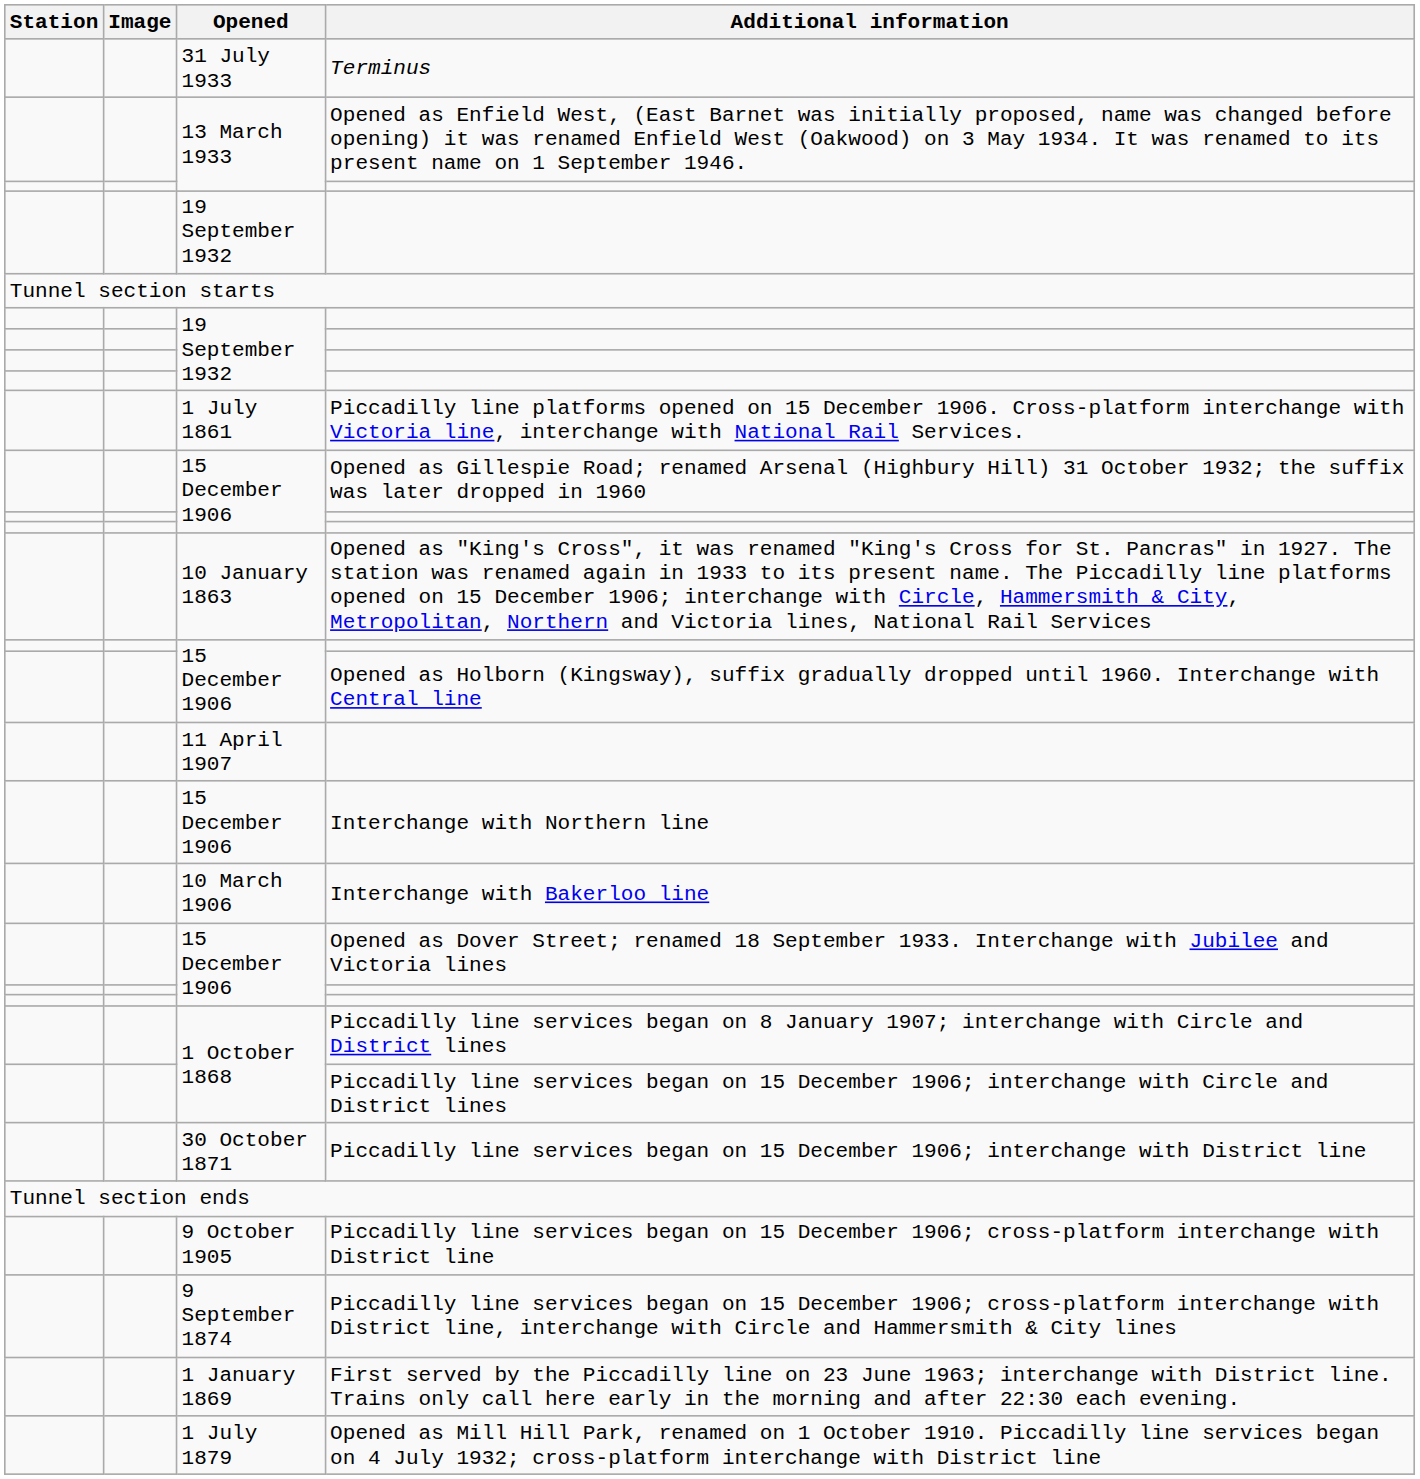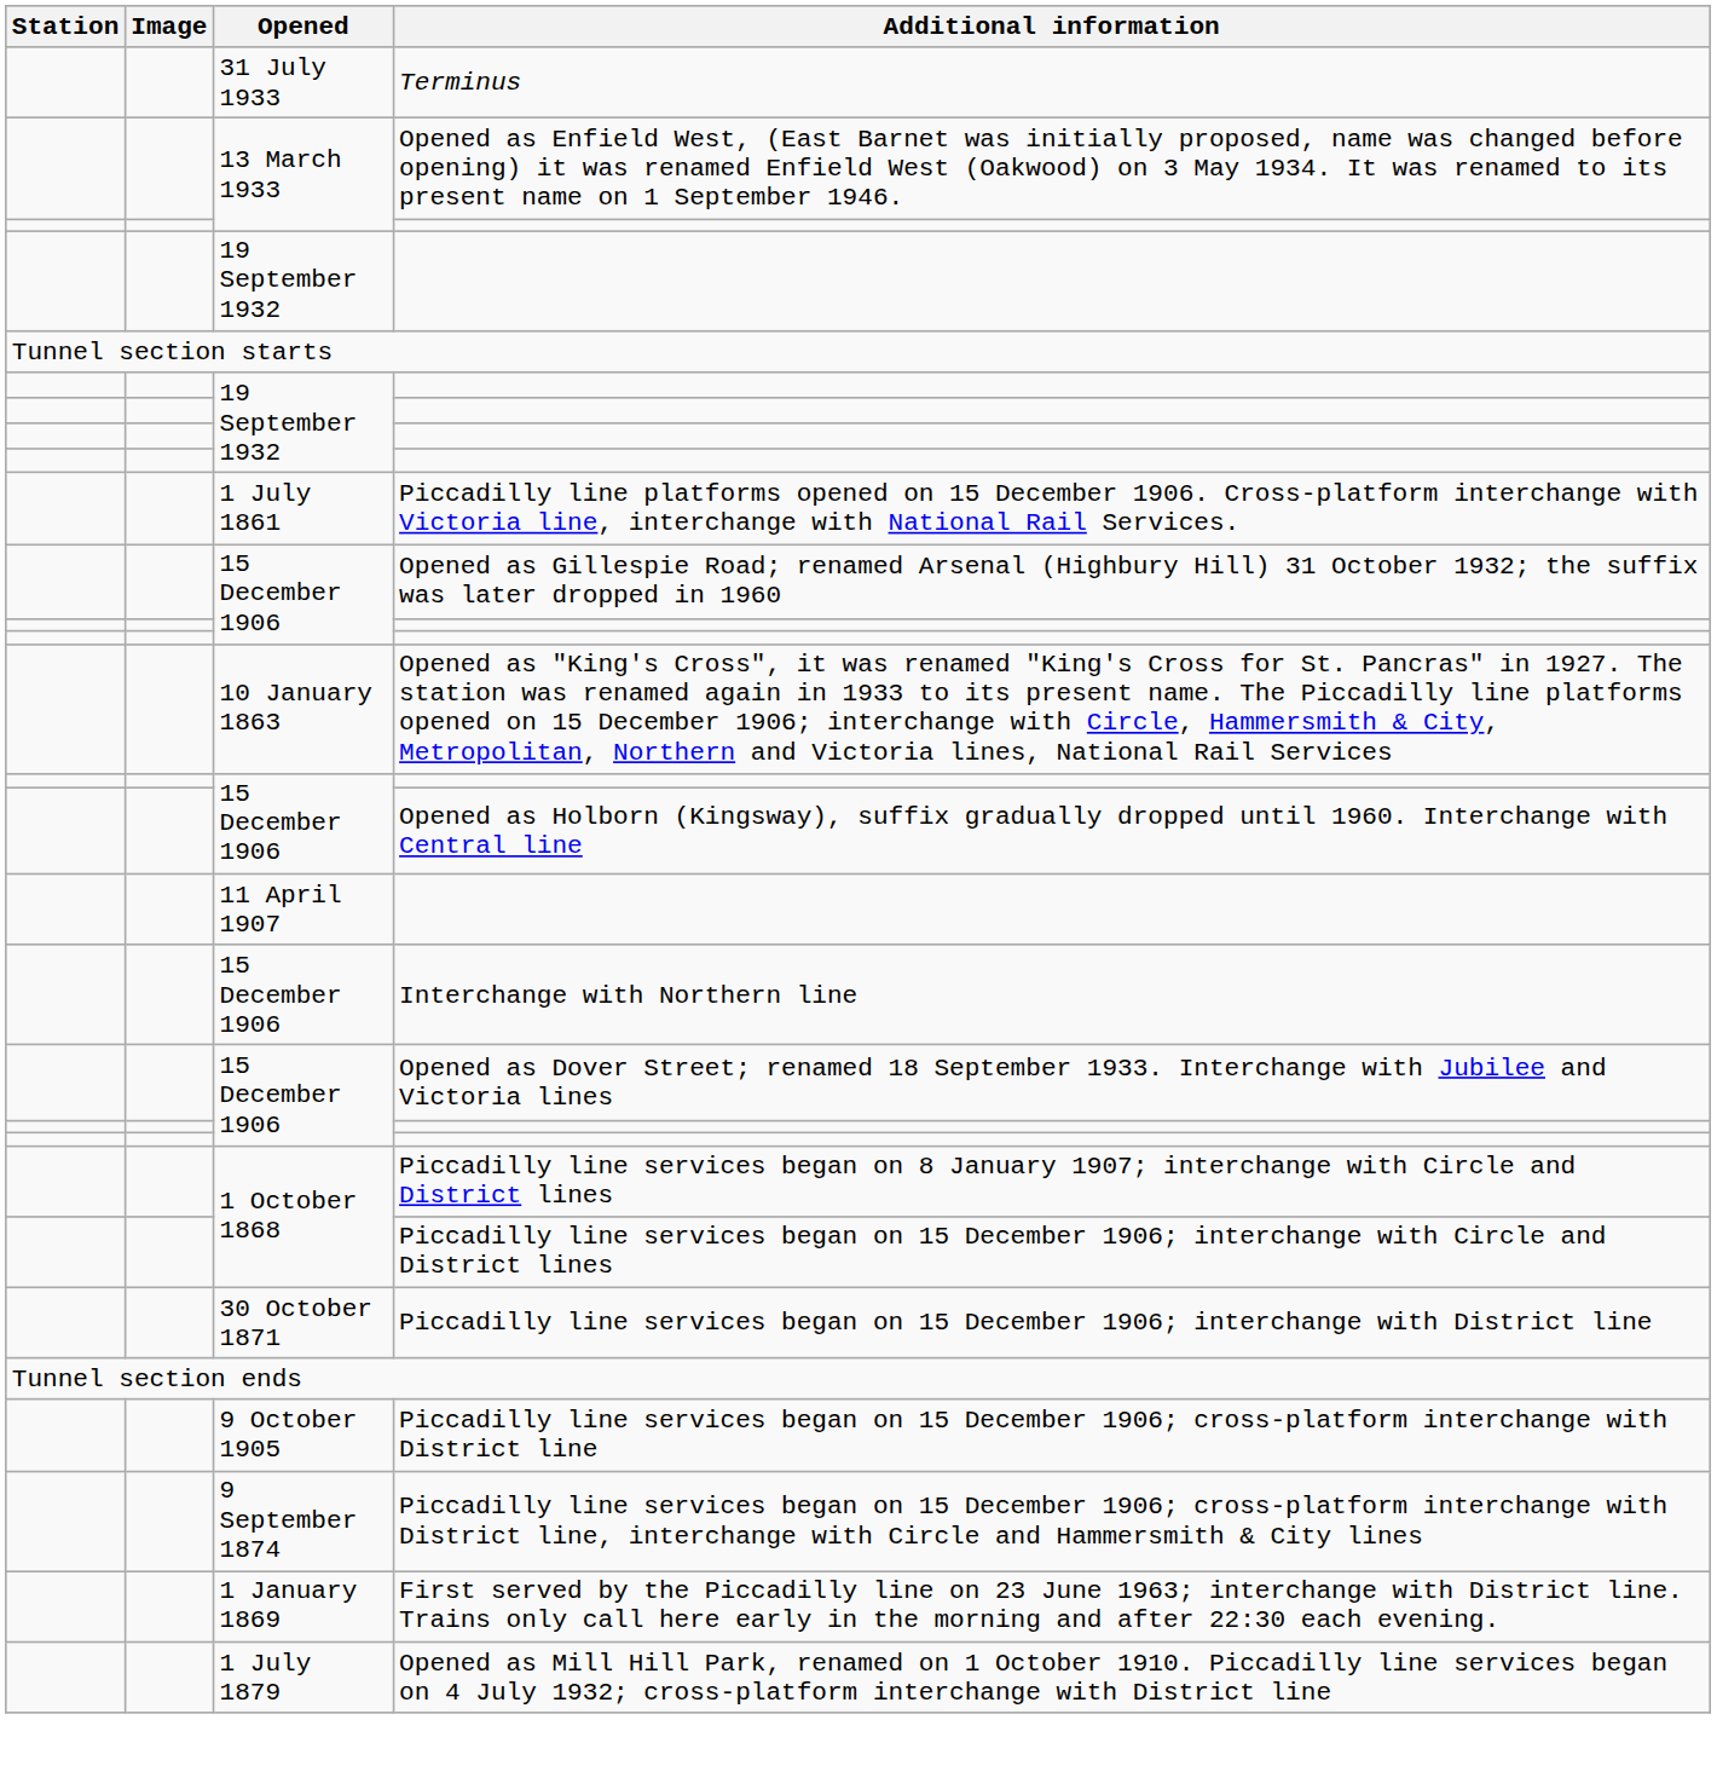 <table class="wikitable">
 <tr>
 <th>Station</th>
 <th>Image</th>
 <th>Opened</th>
 <th>Additional information</th>
 </tr>
 <tr>
 <td> </td>
 <td></td>
 <td>31 July 1933</td>
 <td><em>Terminus</em> </td>
 </tr>
 <tr>
 <td> </td>
 <td></td>
 <td rowspan="2">13 March 1933</td>
 <td>Opened as Enfield West, (East Barnet was initially proposed, name was changed before opening) it was renamed Enfield West (Oakwood) on 3 May 1934. It was renamed to its present name on 1 September 1946. </td>
 </tr>
 <tr>
 <td></td>
 <td></td>
 <td></td>
 </tr>
 <tr>
 <td></td>
 <td></td>
 <td>19 September 1932</td>
 <td></td>
 </tr>
 <tr>
 <td colspan="4">Tunnel section starts</td>
 </tr>
 <tr>
 <td></td>
 <td></td>
 <td rowspan="4">19 September 1932</td>
 <td></td>
 </tr>
 <tr>
 <td></td>
 <td></td>
 <td></td>
 </tr>
 <tr>
 <td></td>
 <td></td>
 <td></td>
 </tr>
 <tr>
 <td></td>
 <td></td>
 <td></td>
 </tr>
 <tr>
 <td>   </td>
 <td></td>
 <td>1 July 1861</td>
 <td>Piccadilly line platforms opened on 15 December 1906. Cross-platform interchange with <a href='#'>Victoria line</a>, interchange with <a href='#'>National Rail</a> Services. </td>
 </tr>
 <tr>
 <td></td>
 <td></td>
 <td rowspan="3">15 December 1906</td>
 <td>Opened as Gillespie Road; renamed Arsenal (Highbury Hill) 31 October 1932; the suffix was later dropped in 1960 </td>
 </tr>
 <tr>
 <td></td>
 <td></td>
 <td></td>
 </tr>
 <tr>
 <td> </td>
 <td></td>
 <td></td>
 </tr>
 <tr>
 <td>    </td>
 <td></td>
 <td>10 January 1863</td>
 <td>Opened as "King's Cross", it was renamed "King's Cross for St. Pancras" in 1927. The station was renamed again in 1933 to its present name. The Piccadilly line platforms opened on 15 December 1906; interchange with <a href='#'>Circle</a>, <a href='#'>Hammersmith & City</a>, <a href='#'>Metropolitan</a>, <a href='#'>Northern</a> and Victoria lines, National Rail Services </td>
 </tr>
 <tr>
 <td></td>
 <td></td>
 <td rowspan="2">15 December 1906</td>
 <td></td>
 </tr>
 <tr>
 <td></td>
 <td></td>
 <td>Opened as Holborn (Kingsway), suffix gradually dropped until 1960. Interchange with <a href='#'>Central line</a> </td>
 </tr>
 <tr>
 <td></td>
 <td></td>
 <td>11 April 1907</td>
 <td></td>
 </tr>
 <tr>
 <td></td>
 <td></td>
 <td>15 December 1906</td>
 <td>Interchange with Northern line </td>
 </tr>
 <tr>
-<td></td>
-<td></td>
-<td>10 March 1906</td>
-<td>Interchange with <a href='#'>Bakerloo line</a> </td>
-</tr>
-<tr>
 <td> </td>
 <td></td>
 <td rowspan="3">15 December 1906</td>
 <td>Opened as Dover Street; renamed 18 September 1933. Interchange with <a href='#'>Jubilee</a> and Victoria lines </td>
 </tr>
 <tr>
 <td></td>
 <td></td>
 <td></td>
 </tr>
 <tr>
 <td></td>
 <td></td>
 <td></td>
 </tr>
 <tr>
 <td></td>
 <td></td>
 <td rowspan="2">1 October 1868</td>
 <td>Piccadilly line services began on 8 January 1907; interchange with Circle and <a href='#'>District</a> lines </td>
 </tr>
 <tr>
 <td></td>
 <td></td>
 <td>Piccadilly line services began on 15 December 1906; interchange with Circle and District lines </td>
 </tr>
 <tr>
 <td> </td>
 <td></td>
 <td>30 October 1871</td>
 <td>Piccadilly line services began on 15 December 1906; interchange with District line </td>
 </tr>
 <tr>
 <td colspan="4">Tunnel section ends</td>
 </tr>
 <tr>
 <td></td>
 <td></td>
 <td>9 October 1905</td>
 <td>Piccadilly line services began on 15 December 1906; cross-platform interchange with District line </td>
 </tr>
 <tr>
 <td> </td>
 <td></td>
 <td>9 September 1874</td>
 <td>Piccadilly line services began on 15 December 1906; cross-platform interchange with District line, interchange with Circle and Hammersmith & City lines </td>
 </tr>
 <tr>
 <td></td>
 <td></td>
 <td>1 January 1869</td>
 <td>First served by the Piccadilly line on 23 June 1963; interchange with District line. Trains only call here early in the morning and after 22:30 each evening. </td>
 </tr>
 <tr>
 <td> </td>
 <td></td>
 <td>1 July 1879</td>
 <td>Opened as Mill Hill Park, renamed on 1 October 1910. Piccadilly line services began on 4 July 1932; cross-platform interchange with District line </td>
 </tr>
 </table>
